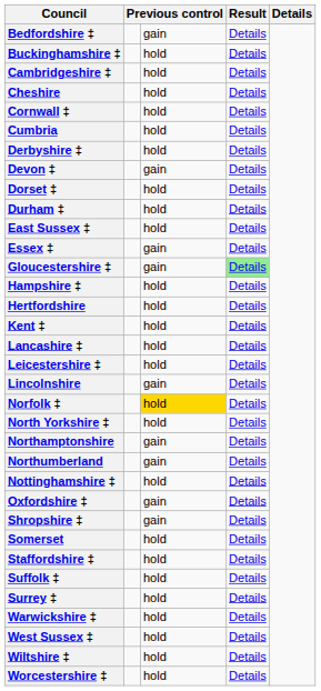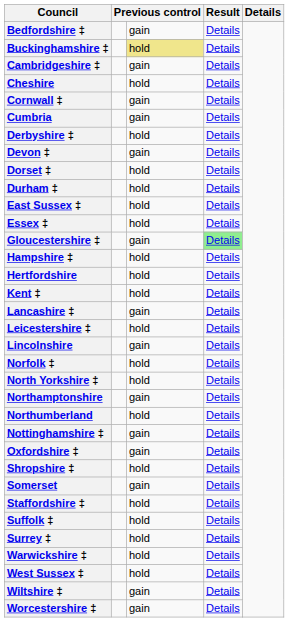 <table class="wikitable sortable" border="1">
 <tr>
 <th scope="col">Council</th>
 <th colspan=2>Previous control</th>
 <th colspan=2>Result</th>
 <th class="unsortable" scope="col">Details</th>
 </tr>
 <tr>
 <th scope="row" style="text-align: left;"><a href='#'>Bedfordshire</a> ‡</th>
 <td></td>
 <td> gain</td>
 <td><a href='#'>Details</a></td>
 </tr>
 <tr>
 <th scope="row" style="text-align: left;"><a href='#'>Buckinghamshire</a> ‡</th>
 <td></td>
-<td> hold</td>
+<td style="background: khaki;"> hold</td>
 <td><a href='#'>Details</a></td>
 </tr>
 <tr>
 <th scope="row" style="text-align: left;"><a href='#'>Cambridgeshire</a> ‡</th>
 <td></td>
-<td> hold</td>
+<td> gain</td>
 <td><a href='#'>Details</a></td>
 </tr>
 <tr>
 <th scope="row" style="text-align: left;"><a href='#'>Cheshire</a></th>
 <td></td>
 <td> hold</td>
 <td><a href='#'>Details</a></td>
 </tr>
 <tr>
 <th scope="row" style="text-align: left;"><a href='#'>Cornwall</a> ‡</th>
 <td></td>
-<td> hold</td>
+<td> gain</td>
 <td><a href='#'>Details</a></td>
 </tr>
 <tr>
 <th scope="row" style="text-align: left;"><a href='#'>Cumbria</a></th>
 <td></td>
-<td> hold</td>
+<td> gain</td>
 <td><a href='#'>Details</a></td>
 </tr>
 <tr>
 <th scope="row" style="text-align: left;"><a href='#'>Derbyshire</a> ‡</th>
 <td></td>
 <td> hold</td>
 <td><a href='#'>Details</a></td>
 </tr>
 <tr>
 <th scope="row" style="text-align: left;"><a href='#'>Devon</a> ‡</th>
 <td></td>
 <td> gain</td>
 <td><a href='#'>Details</a></td>
 </tr>
 <tr>
 <th scope="row" style="text-align: left;"><a href='#'>Dorset</a> ‡</th>
 <td></td>
 <td> hold</td>
 <td><a href='#'>Details</a></td>
 </tr>
 <tr>
 <th scope="row" style="text-align: left;"><a href='#'>Durham</a> ‡</th>
 <td></td>
 <td> hold</td>
 <td><a href='#'>Details</a></td>
 </tr>
 <tr>
 <th scope="row" style="text-align: left;"><a href='#'>East Sussex</a> ‡</th>
 <td></td>
 <td> hold</td>
 <td><a href='#'>Details</a></td>
 </tr>
 <tr>
 <th scope="row" style="text-align: left;"><a href='#'>Essex</a> ‡</th>
 <td></td>
-<td> gain</td>
+<td> hold</td>
 <td><a href='#'>Details</a></td>
 </tr>
 <tr>
 <th scope="row" style="text-align: left;"><a href='#'>Gloucestershire</a> ‡</th>
 <td></td>
 <td> gain</td>
 <td style="background: lightgreen;"><a href='#'>Details</a></td>
 </tr>
 <tr>
 <th scope="row" style="text-align: left;"><a href='#'>Hampshire</a> ‡</th>
 <td></td>
 <td> hold</td>
 <td><a href='#'>Details</a></td>
 </tr>
 <tr>
 <th scope="row" style="text-align: left;"><a href='#'>Hertfordshire</a></th>
 <td></td>
 <td> hold</td>
 <td><a href='#'>Details</a></td>
 </tr>
 <tr>
 <th scope="row" style="text-align: left;"><a href='#'>Kent</a> ‡</th>
 <td></td>
 <td> hold</td>
 <td><a href='#'>Details</a></td>
 </tr>
 <tr>
 <th scope="row" style="text-align: left;"><a href='#'>Lancashire</a> ‡</th>
 <td></td>
-<td> hold</td>
+<td> gain</td>
 <td><a href='#'>Details</a></td>
 </tr>
 <tr>
 <th scope="row" style="text-align: left;"><a href='#'>Leicestershire</a> ‡</th>
 <td></td>
 <td> hold</td>
 <td><a href='#'>Details</a></td>
 </tr>
 <tr>
 <th scope="row" style="text-align: left;"><a href='#'>Lincolnshire</a></th>
 <td></td>
 <td> gain</td>
 <td><a href='#'>Details</a></td>
 </tr>
 <tr>
 <th scope="row" style="text-align: left;"><a href='#'>Norfolk</a> ‡</th>
 <td></td>
-<td style="background: gold;"> hold</td>
+<td> hold</td>
 <td><a href='#'>Details</a></td>
 </tr>
 <tr>
 <th scope="row" style="text-align: left;"><a href='#'>North Yorkshire</a> ‡</th>
 <td></td>
 <td> hold</td>
 <td><a href='#'>Details</a></td>
 </tr>
 <tr>
 <th scope="row" style="text-align: left;"><a href='#'>Northamptonshire</a></th>
 <td></td>
 <td> gain</td>
 <td><a href='#'>Details</a></td>
 </tr>
 <tr>
 <th scope="row" style="text-align: left;"><a href='#'>Northumberland</a></th>
 <td></td>
-<td> gain</td>
+<td> hold</td>
 <td><a href='#'>Details</a></td>
 </tr>
 <tr>
 <th scope="row" style="text-align: left;"><a href='#'>Nottinghamshire</a> ‡</th>
 <td></td>
-<td> hold</td>
+<td> gain</td>
 <td><a href='#'>Details</a></td>
 </tr>
 <tr>
 <th scope="row" style="text-align: left;"><a href='#'>Oxfordshire</a> ‡</th>
 <td></td>
 <td> gain</td>
 <td><a href='#'>Details</a></td>
 </tr>
 <tr>
 <th scope="row" style="text-align: left;"><a href='#'>Shropshire</a> ‡</th>
 <td></td>
-<td> gain</td>
+<td> hold</td>
 <td><a href='#'>Details</a></td>
 </tr>
 <tr>
 <th scope="row" style="text-align: left;"><a href='#'>Somerset</a></th>
 <td></td>
-<td> hold</td>
+<td> gain</td>
 <td><a href='#'>Details</a></td>
 </tr>
 <tr>
 <th scope="row" style="text-align: left;"><a href='#'>Staffordshire</a> ‡</th>
 <td></td>
 <td> hold</td>
 <td><a href='#'>Details</a></td>
 </tr>
 <tr>
 <th scope="row" style="text-align: left;"><a href='#'>Suffolk</a> ‡</th>
 <td></td>
 <td> hold</td>
 <td><a href='#'>Details</a></td>
 </tr>
 <tr>
 <th scope="row" style="text-align: left;"><a href='#'>Surrey</a> ‡</th>
 <td></td>
 <td> hold</td>
 <td><a href='#'>Details</a></td>
 </tr>
 <tr>
 <th scope="row" style="text-align: left;"><a href='#'>Warwickshire</a> ‡</th>
 <td></td>
 <td> hold</td>
 <td><a href='#'>Details</a></td>
 </tr>
 <tr>
 <th scope="row" style="text-align: left;"><a href='#'>West Sussex</a> ‡</th>
 <td></td>
 <td> hold</td>
 <td><a href='#'>Details</a></td>
 </tr>
 <tr>
 <th scope="row" style="text-align: left;"><a href='#'>Wiltshire</a> ‡</th>
 <td></td>
-<td> hold</td>
+<td> gain</td>
 <td><a href='#'>Details</a></td>
 </tr>
 <tr>
 <th scope="row" style="text-align: left;"><a href='#'>Worcestershire</a> ‡</th>
 <td></td>
-<td> hold</td>
+<td> gain</td>
 <td><a href='#'>Details</a></td>
 </tr>
 </table>
